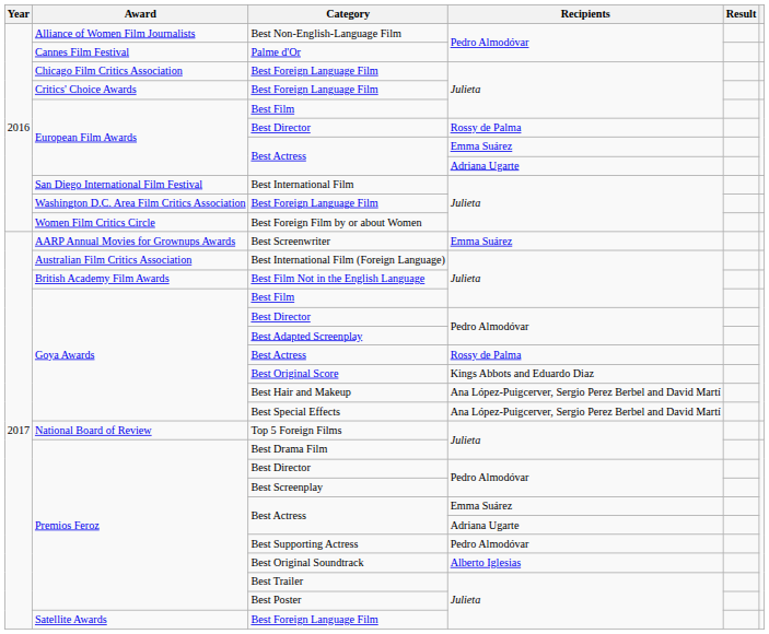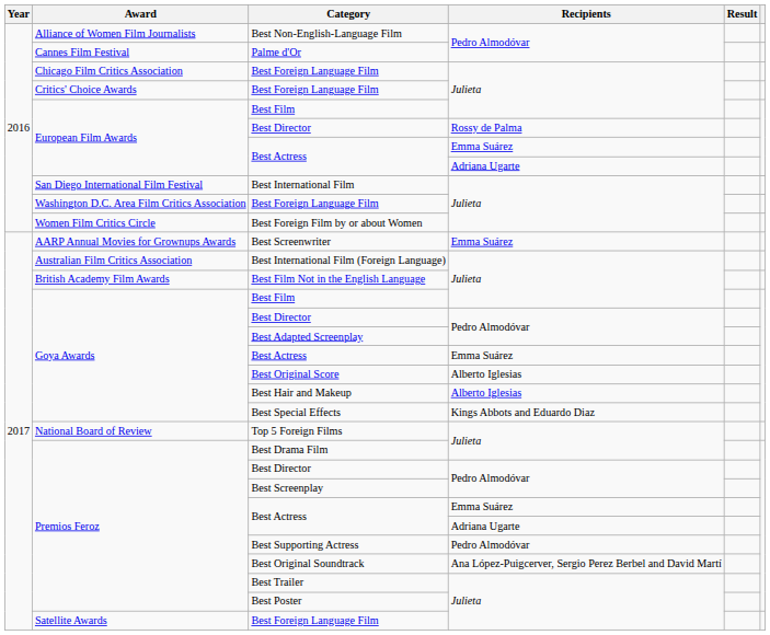 <table class="wikitable sortable" style="font-size:small">
 <tr style="background:#ccc; text-align:center;">
 <th>Year</th>
 <th>Award</th>
 <th>Category</th>
 <th>Recipients</th>
 <th>Result</th>
 <th class="unsortable"></th>
 </tr>
 <tr>
 <td rowspan="11">2016</td>
 <td><a href='#'>Alliance of Women Film Journalists</a></td>
 <td>Best Non-English-Language Film</td>
 <td rowspan="2"><a href='#'>Pedro Almodóvar</a></td>
 <td></td>
 <td></td>
 </tr>
 <tr>
 <td><a href='#'>Cannes Film Festival</a></td>
 <td><a href='#'>Palme d'Or</a></td>
 <td></td>
 <td></td>
 </tr>
 <tr>
 <td><a href='#'>Chicago Film Critics Association</a></td>
 <td><a href='#'>Best Foreign Language Film</a></td>
 <td rowspan="3"><em>Julieta</em></td>
 <td></td>
 <td></td>
 </tr>
 <tr>
 <td><a href='#'>Critics' Choice Awards</a></td>
 <td><a href='#'>Best Foreign Language Film</a></td>
 <td></td>
 <td></td>
 </tr>
 <tr>
 <td rowspan="4"><a href='#'>European Film Awards</a></td>
 <td><a href='#'>Best Film</a></td>
 <td></td>
 <td rowspan="4"></td>
 </tr>
 <tr>
 <td><a href='#'>Best Director</a></td>
 <td><a href='#'>Rossy de Palma</a></td>
 <td></td>
 </tr>
 <tr>
 <td rowspan="2"><a href='#'>Best Actress</a></td>
 <td><a href='#'>Emma Suárez</a></td>
 <td></td>
 </tr>
 <tr>
 <td><a href='#'>Adriana Ugarte</a></td>
 <td></td>
 </tr>
 <tr>
 <td><a href='#'>San Diego International Film Festival</a></td>
 <td>Best International Film</td>
 <td rowspan="3"><em>Julieta</em></td>
 <td></td>
 <td></td>
 </tr>
 <tr>
 <td><a href='#'>Washington D.C. Area Film Critics Association</a></td>
 <td><a href='#'>Best Foreign Language Film</a></td>
 <td></td>
 <td></td>
 </tr>
 <tr>
 <td><a href='#'>Women Film Critics Circle</a></td>
 <td>Best Foreign Film by or about Women</td>
 <td></td>
 <td></td>
 </tr>
 <tr>
 <td rowspan="21">2017</td>
 <td><a href='#'>AARP Annual Movies for Grownups Awards</a></td>
 <td>Best Screenwriter</td>
 <td><a href='#'>Emma Suárez</a></td>
 <td></td>
 <td></td>
 </tr>
 <tr>
 <td><a href='#'>Australian Film Critics Association</a></td>
 <td>Best International Film (Foreign Language)</td>
 <td rowspan="3"><em>Julieta</em></td>
 <td></td>
 <td style="text-align:center;"></td>
 </tr>
 <tr>
 <td><a href='#'>British Academy Film Awards</a></td>
 <td><a href='#'>Best Film Not in the English Language</a></td>
 <td></td>
 <td></td>
 </tr>
 <tr>
 <td rowspan="7"><a href='#'>Goya Awards</a></td>
 <td><a href='#'>Best Film</a></td>
 <td></td>
 <td rowspan="7"></td>
 </tr>
 <tr>
 <td><a href='#'>Best Director</a></td>
 <td rowspan="2">Pedro Almodóvar</td>
 <td></td>
 </tr>
 <tr>
 <td><a href='#'>Best Adapted Screenplay</a></td>
 <td></td>
 </tr>
 <tr>
 <td><a href='#'>Best Actress</a></td>
-<td><a href='#'>Rossy de Palma</a></td>
+<td>Emma Suárez</td>
 <td></td>
 </tr>
 <tr>
 <td><a href='#'>Best Original Score</a></td>
-<td>Kings Abbots and Eduardo Diaz</td>
+<td>Alberto Iglesias</td>
 <td></td>
 </tr>
 <tr>
 <td>Best Hair and Makeup</td>
-<td>Ana López-Puigcerver, Sergio Perez Berbel and David Martí</td>
+<td><a href='#'>Alberto Iglesias</a></td>
 <td></td>
 </tr>
 <tr>
 <td>Best Special Effects</td>
-<td>Ana López-Puigcerver, Sergio Perez Berbel and David Martí</td>
+<td>Kings Abbots and Eduardo Diaz</td>
 <td></td>
 </tr>
 <tr>
 <td><a href='#'>National Board of Review</a></td>
 <td>Top 5 Foreign Films</td>
 <td rowspan="2"><em>Julieta</em></td>
 <td></td>
 <td></td>
 </tr>
 <tr>
 <td rowspan="9"><a href='#'>Premios Feroz</a></td>
 <td>Best Drama Film</td>
 <td></td>
 <td rowspan="9"></td>
 </tr>
 <tr>
 <td>Best Director</td>
 <td rowspan="2">Pedro Almodóvar</td>
 <td></td>
 </tr>
 <tr>
 <td>Best Screenplay</td>
 <td></td>
 </tr>
 <tr>
 <td rowspan="2">Best Actress</td>
 <td>Emma Suárez</td>
 <td></td>
 </tr>
 <tr>
 <td>Adriana Ugarte</td>
 <td></td>
 </tr>
 <tr>
 <td>Best Supporting Actress</td>
 <td>Pedro Almodóvar</td>
 <td></td>
 </tr>
 <tr>
 <td>Best Original Soundtrack</td>
-<td><a href='#'>Alberto Iglesias</a></td>
+<td>Ana López-Puigcerver, Sergio Perez Berbel and David Martí</td>
 <td></td>
 </tr>
 <tr>
 <td>Best Trailer</td>
 <td rowspan="3"><em>Julieta</em></td>
 <td></td>
 </tr>
 <tr>
 <td>Best Poster</td>
 <td></td>
 </tr>
 <tr>
 <td><a href='#'>Satellite Awards</a></td>
 <td><a href='#'>Best Foreign Language Film</a></td>
 <td></td>
 <td></td>
 </tr>
 </table>
